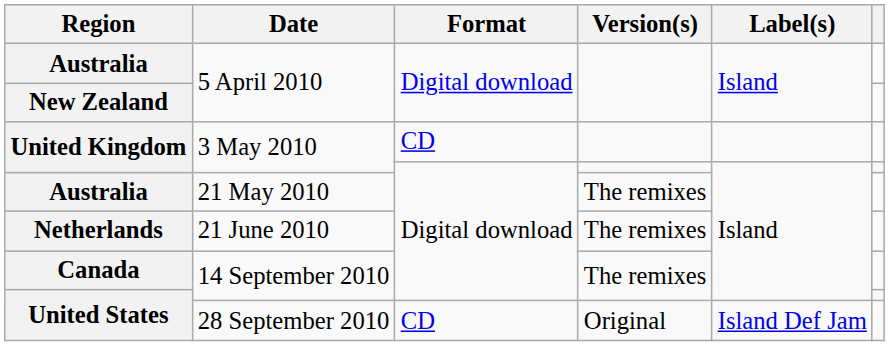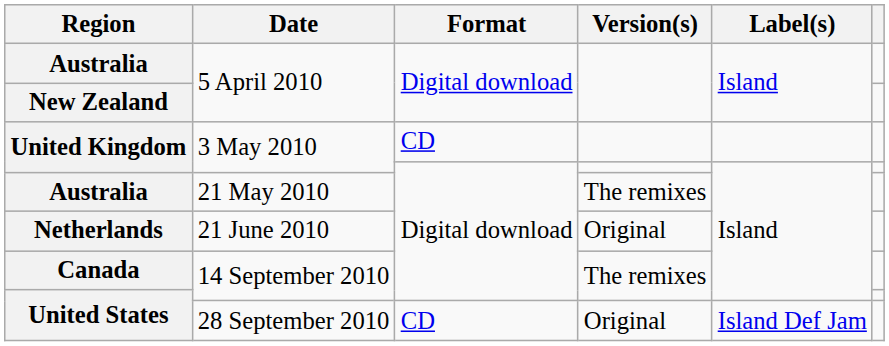 <table class="wikitable plainrowheaders">
 <tr>
 <th scope="col">Region</th>
 <th scope="col">Date</th>
 <th scope="col">Format</th>
 <th scope="col">Version(s)</th>
 <th scope="col">Label(s)</th>
 <th scope="col"></th>
 </tr>
 <tr>
 <th scope="row">Australia</th>
 <td rowspan="2">5 April 2010</td>
 <td rowspan="2"><a href='#'>Digital download</a></td>
 <td rowspan="2"></td>
 <td rowspan="2"><a href='#'>Island</a></td>
 <td align="center"></td>
 </tr>
 <tr>
 <th scope="row">New Zealand</th>
 <td align="center"></td>
 </tr>
 <tr>
 <th rowspan="2" scope="row">United Kingdom</th>
 <td rowspan="2">3 May 2010</td>
 <td><a href='#'>CD</a></td>
 <td></td>
 <td></td>
 <td align="center"></td>
 </tr>
 <tr>
 <td rowspan="5">Digital download</td>
 <td></td>
 <td rowspan="5">Island</td>
 <td align="center"></td>
 </tr>
 <tr>
 <th scope="row">Australia</th>
 <td>21 May 2010</td>
 <td>The remixes</td>
 <td align="center"></td>
 </tr>
 <tr>
 <th scope="row">Netherlands</th>
 <td>21 June 2010</td>
-<td>The remixes</td>
+<td>Original</td>
 <td align="center"></td>
 </tr>
 <tr>
 <th scope="row">Canada</th>
 <td rowspan="2">14 September 2010</td>
 <td rowspan="2">The remixes</td>
 <td align="center"></td>
 </tr>
 <tr>
 <th rowspan="2" scope="row">United States</th>
 <td align="center"></td>
 </tr>
 <tr>
 <td>28 September 2010</td>
 <td><a href='#'>CD</a></td>
 <td>Original</td>
 <td><a href='#'>Island Def Jam</a></td>
 <td align="center"></td>
 </tr>
 </table>
